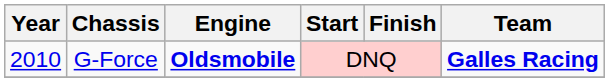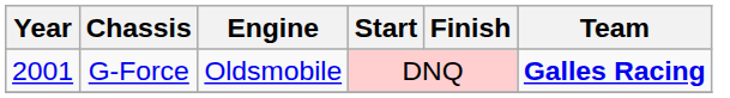 <table class="wikitable" style="text-align:center; font-size:95%">
 <tr>
 <th>Year</th>
 <th>Chassis</th>
 <th>Engine</th>
 <th>Start</th>
 <th>Finish</th>
 <th>Team</th>
 </tr>
 <tr>
-<td><a href='#'>2010</a></td>
+<td><a href='#'>2001</a></td>
 <td><a href='#'>G-Force</a></td>
-<td><strong><a href='#'>Oldsmobile</a></strong></td>
+<td><a href='#'>Oldsmobile</a></td>
 <td style="background:#FFCFCF;" colspan=2>DNQ</td>
 <td><strong><a href='#'>Galles Racing</a></strong></td>
 </tr>
 <tr>
 </tr>
 </table>
